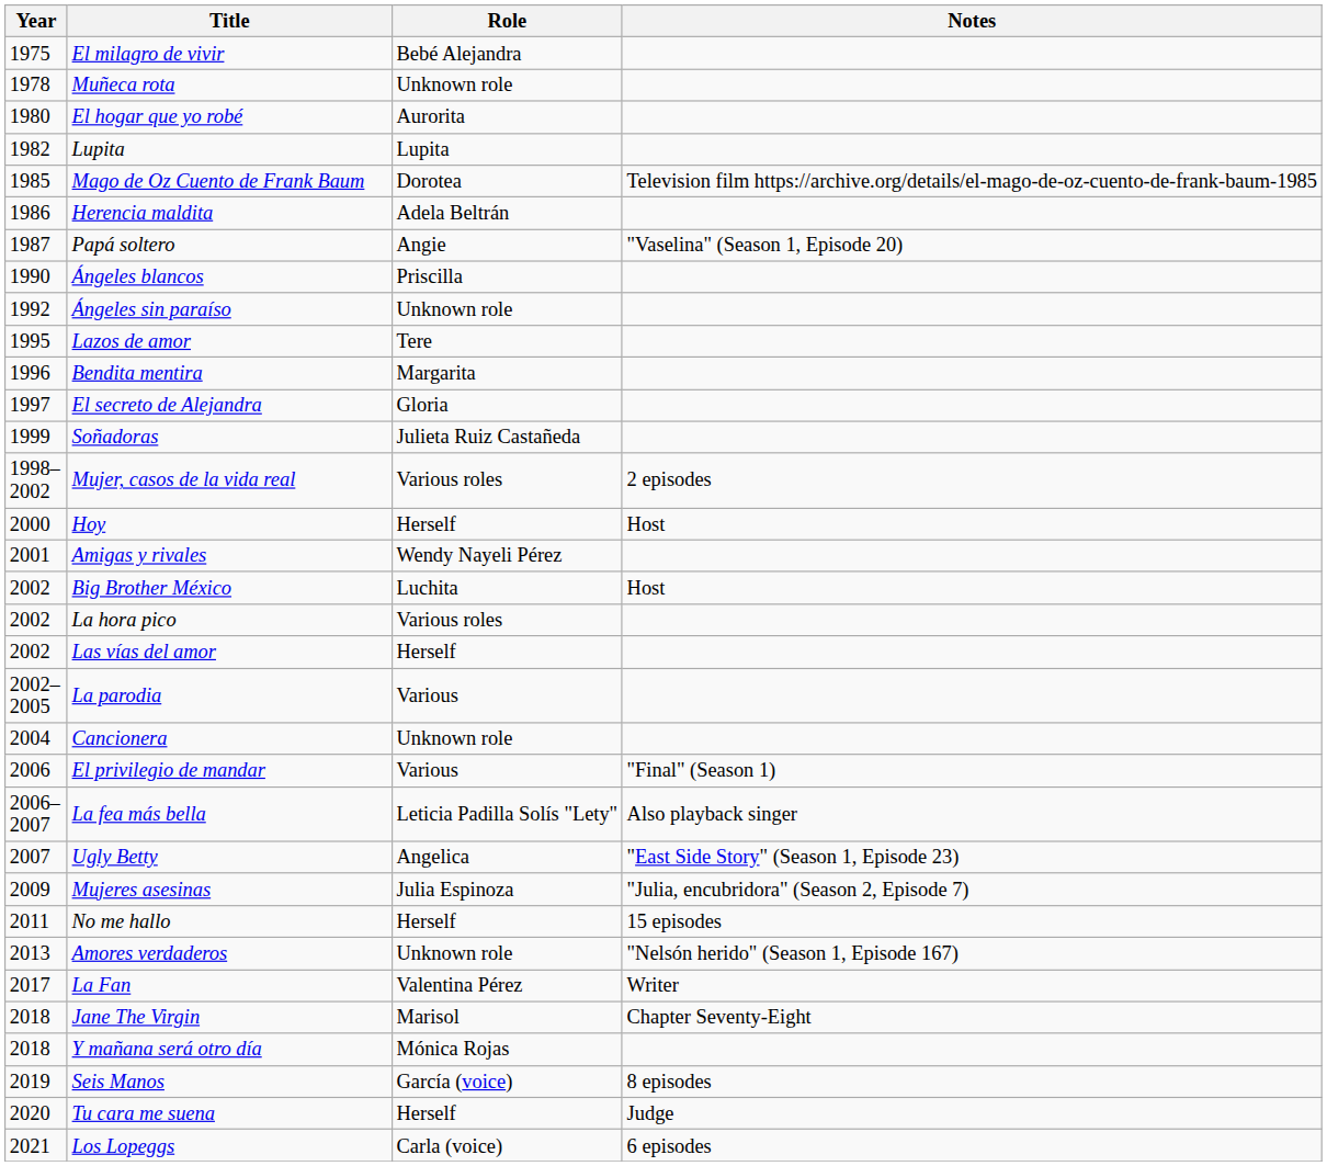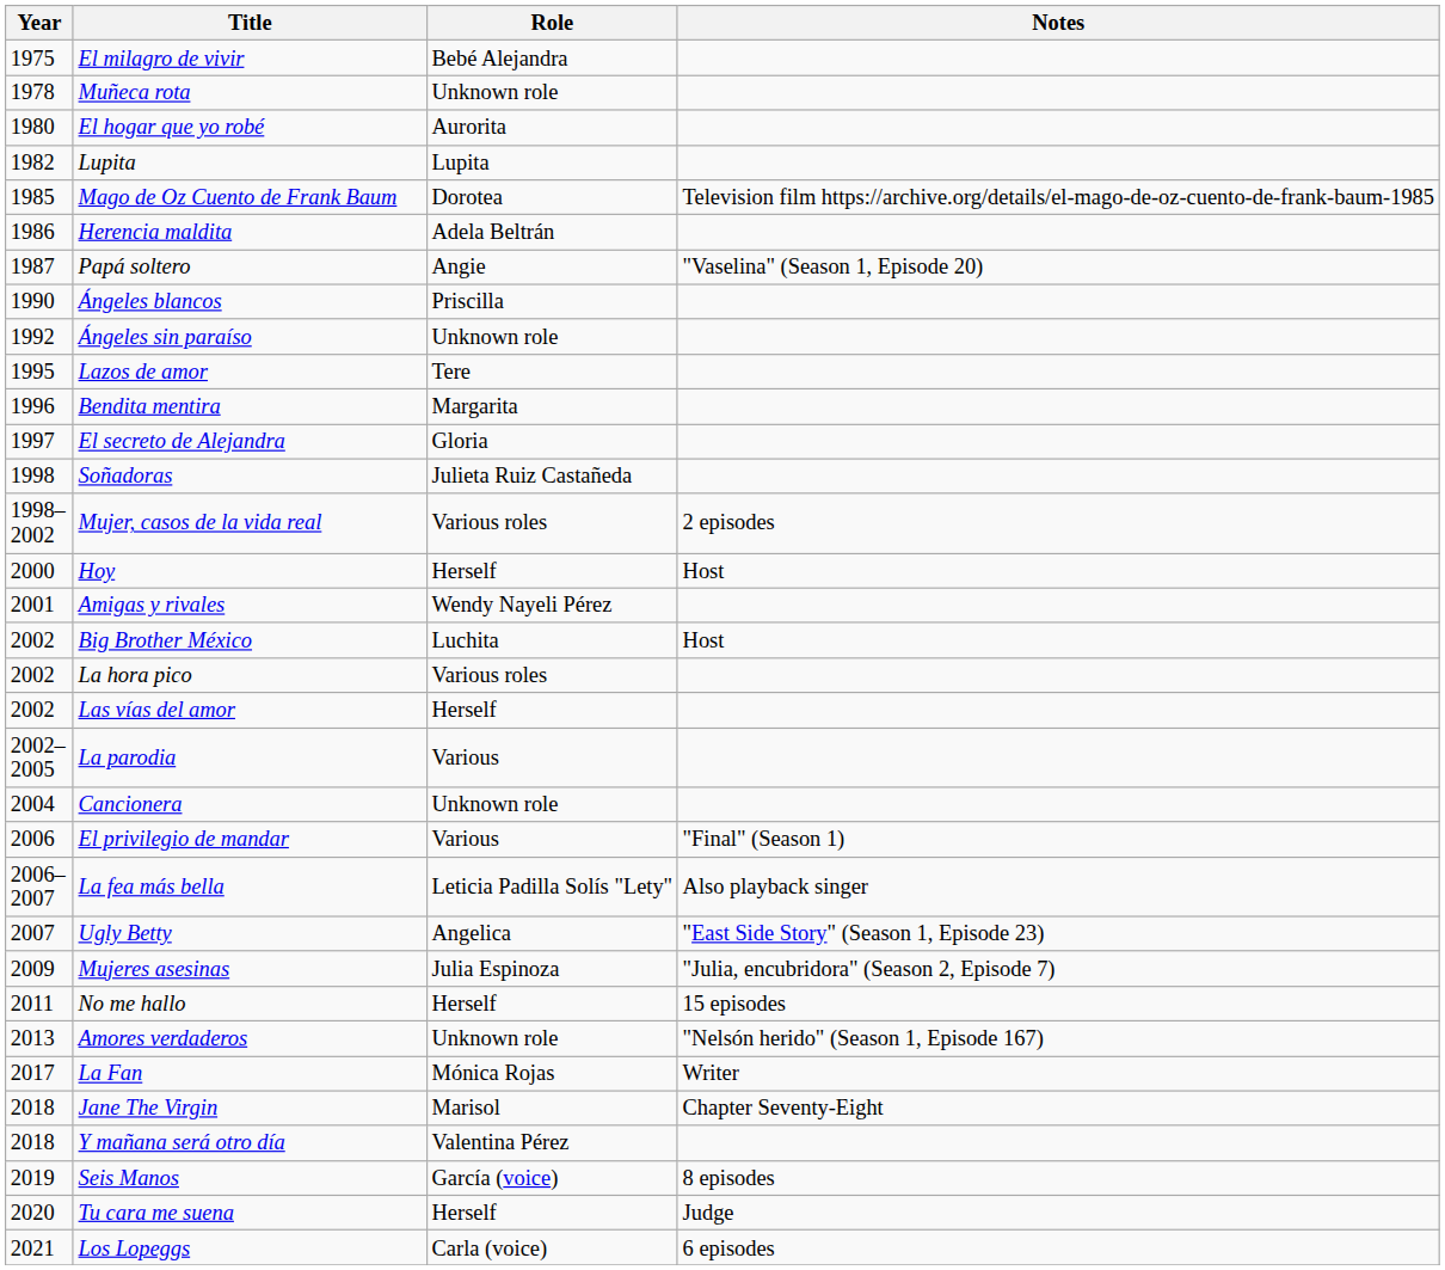 <table class="wikitable sortable">
 <tr>
 <th width="42">Year</th>
 <th width="250">Title</th>
 <th>Role</th>
 <th class="unsortable">Notes</th>
 </tr>
 <tr>
 <td>1975</td>
 <td><em><a href='#'>El milagro de vivir</a></em></td>
 <td>Bebé Alejandra</td>
 <td></td>
 </tr>
 <tr>
 <td>1978</td>
 <td><em><a href='#'>Muñeca rota</a></em></td>
 <td>Unknown role</td>
 <td></td>
 </tr>
 <tr>
 <td>1980</td>
 <td><em><a href='#'>El hogar que yo robé</a></em></td>
 <td>Aurorita</td>
 <td></td>
 </tr>
 <tr>
 <td>1982</td>
 <td><em>Lupita</em></td>
 <td>Lupita</td>
 <td></td>
 </tr>
 <tr>
 <td>1985</td>
 <td><em><a href='#'>Mago de Oz Cuento de Frank Baum</a></em></td>
 <td>Dorotea</td>
 <td>Television film https://archive.org/details/el-mago-de-oz-cuento-de-frank-baum-1985</td>
 </tr>
 <tr>
 <td>1986</td>
 <td><em><a href='#'>Herencia maldita</a></em></td>
 <td>Adela Beltrán</td>
 <td></td>
 </tr>
 <tr>
 <td>1987</td>
 <td><em>Papá soltero</em></td>
 <td>Angie</td>
 <td>"Vaselina" (Season 1, Episode 20)</td>
 </tr>
 <tr>
 <td>1990</td>
 <td><em><a href='#'>Ángeles blancos</a></em></td>
 <td>Priscilla</td>
 <td></td>
 </tr>
 <tr>
 <td>1992</td>
 <td><em><a href='#'>Ángeles sin paraíso</a></em></td>
 <td>Unknown role</td>
 <td></td>
 </tr>
 <tr>
 <td>1995</td>
 <td><em><a href='#'>Lazos de amor</a></em></td>
 <td>Tere</td>
 <td></td>
 </tr>
 <tr>
 <td>1996</td>
 <td><em><a href='#'>Bendita mentira</a></em></td>
 <td>Margarita</td>
 <td></td>
 </tr>
 <tr>
 <td>1997</td>
 <td><em><a href='#'>El secreto de Alejandra</a></em></td>
 <td>Gloria</td>
 <td></td>
 </tr>
 <tr>
-<td>1999</td>
+<td>1998</td>
 <td><em><a href='#'>Soñadoras</a></em></td>
 <td>Julieta Ruiz Castañeda</td>
 <td></td>
 </tr>
 <tr>
 <td>1998–2002</td>
 <td><em><a href='#'>Mujer, casos de la vida real</a></em></td>
 <td>Various roles</td>
 <td>2 episodes</td>
 </tr>
 <tr>
 <td>2000</td>
 <td><em><a href='#'>Hoy</a></em></td>
 <td>Herself</td>
 <td>Host</td>
 </tr>
 <tr>
 <td>2001</td>
 <td><em><a href='#'>Amigas y rivales</a></em></td>
 <td>Wendy Nayeli Pérez</td>
 <td></td>
 </tr>
 <tr>
 <td>2002</td>
 <td><em><a href='#'>Big Brother México</a></em></td>
 <td>Luchita</td>
 <td>Host</td>
 </tr>
 <tr>
 <td>2002</td>
 <td><em>La hora pico</em></td>
 <td>Various roles</td>
 <td></td>
 </tr>
 <tr>
 <td>2002</td>
 <td><em><a href='#'>Las vías del amor</a></em></td>
 <td>Herself</td>
 <td></td>
 </tr>
 <tr>
 <td>2002–2005</td>
 <td><em><a href='#'>La parodia</a></em></td>
 <td>Various</td>
 <td></td>
 </tr>
 <tr>
 <td>2004</td>
 <td><em><a href='#'>Cancionera</a></em></td>
 <td>Unknown role</td>
 <td></td>
 </tr>
 <tr>
 <td>2006</td>
 <td><em><a href='#'>El privilegio de mandar</a></em></td>
 <td>Various</td>
 <td>"Final" (Season 1)</td>
 </tr>
 <tr>
 <td>2006–2007</td>
 <td><em><a href='#'>La fea más bella</a></em></td>
 <td>Leticia Padilla Solís "Lety"</td>
 <td>Also playback singer</td>
 </tr>
 <tr>
 <td>2007</td>
 <td><em><a href='#'>Ugly Betty</a></em></td>
 <td>Angelica</td>
 <td>"<a href='#'>East Side Story</a>" (Season 1, Episode 23)</td>
 </tr>
 <tr>
 <td>2009</td>
 <td><em><a href='#'>Mujeres asesinas</a></em></td>
 <td>Julia Espinoza</td>
 <td>"Julia, encubridora" (Season 2, Episode 7)</td>
 </tr>
 <tr>
 <td>2011</td>
 <td><em>No me hallo</em></td>
 <td>Herself</td>
 <td>15 episodes</td>
 </tr>
 <tr>
 <td>2013</td>
 <td><em><a href='#'>Amores verdaderos</a></em></td>
 <td>Unknown role</td>
 <td>"Nelsón herido" (Season 1, Episode 167)</td>
 </tr>
 <tr>
 <td>2017</td>
 <td><em><a href='#'>La Fan</a></em></td>
-<td>Valentina Pérez</td>
+<td>Mónica Rojas</td>
 <td>Writer</td>
 </tr>
 <tr>
 <td>2018</td>
 <td><em><a href='#'>Jane The Virgin</a></em></td>
 <td>Marisol</td>
 <td>Chapter Seventy-Eight</td>
 </tr>
 <tr>
 <td>2018</td>
 <td><em><a href='#'>Y mañana será otro día</a></em></td>
-<td>Mónica Rojas</td>
+<td>Valentina Pérez</td>
 <td></td>
 </tr>
 <tr>
 <td>2019</td>
 <td><em><a href='#'>Seis Manos</a></em></td>
 <td>García (<a href='#'>voice</a>)</td>
 <td>8 episodes</td>
 </tr>
 <tr>
 <td>2020</td>
 <td><em><a href='#'>Tu cara me suena</a> </em></td>
 <td>Herself</td>
 <td>Judge</td>
 </tr>
 <tr>
 <td>2021</td>
 <td><em><a href='#'>Los Lopeggs</a></em></td>
 <td>Carla (voice)</td>
 <td>6 episodes</td>
 </tr>
 <tr>
 </tr>
 </table>
